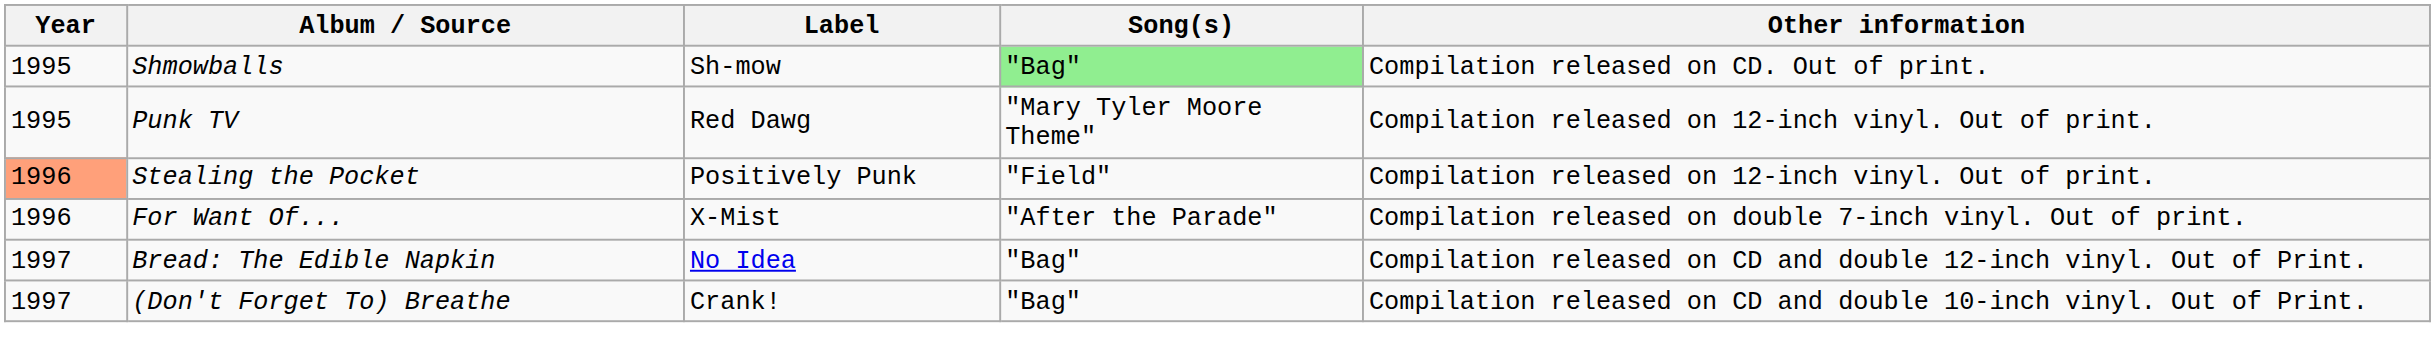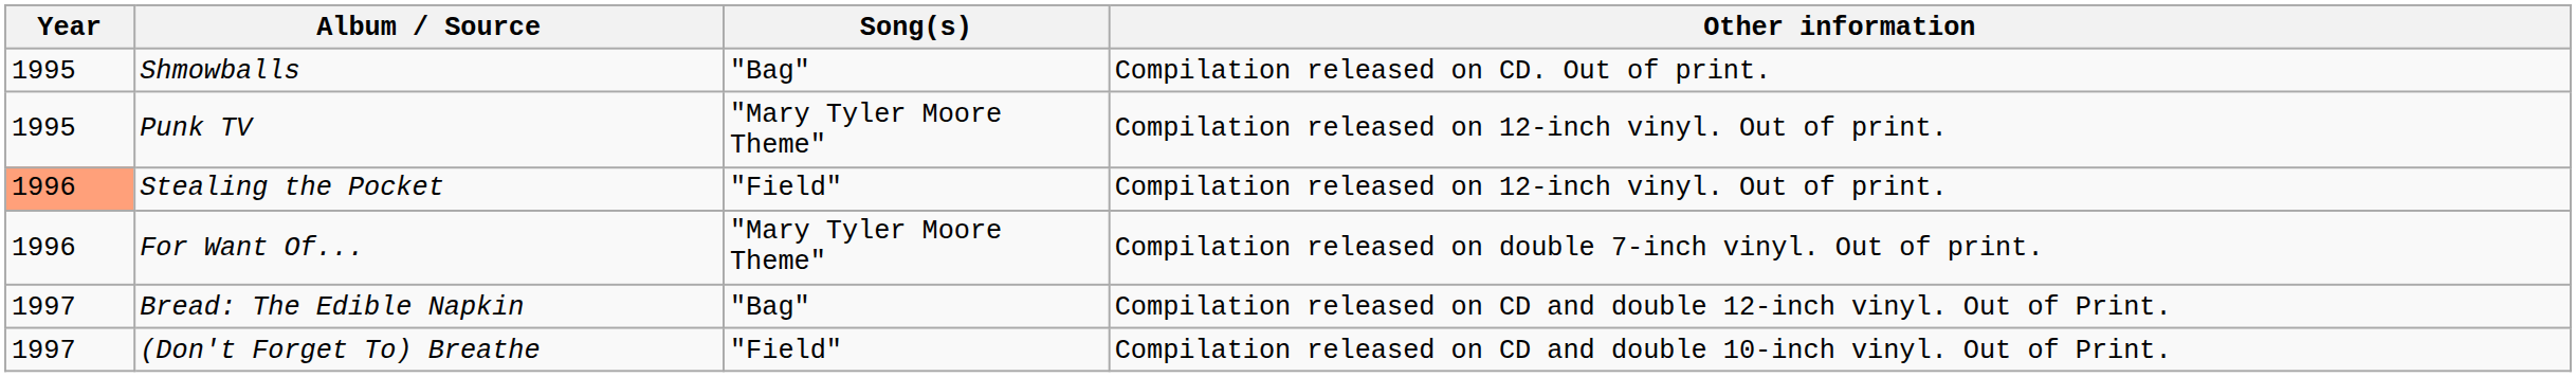 <table class="wikitable">
 <tr>
 <th width=5%>Year</th>
 <th width=23%>Album / Source</th>
-<th width=13%>Label</th>
 <th width=15%>Song(s)</th>
 <th>Other information</th>
 </tr>
 <tr>
 <td>1995</td>
 <td><em>Shmowballs</em></td>
-<td>Sh-mow</td>
-<td style="background: lightgreen;">"Bag"</td>
+<td>"Bag"</td>
 <td>Compilation released on CD. Out of print.</td>
 </tr>
 <tr>
 <td>1995</td>
 <td><em>Punk TV</em></td>
-<td>Red Dawg</td>
 <td>"Mary Tyler Moore Theme"</td>
 <td>Compilation released on 12-inch vinyl. Out of print.</td>
 </tr>
 <tr>
 <td style="background: lightsalmon;">1996</td>
 <td><em>Stealing the Pocket</em></td>
-<td>Positively Punk</td>
 <td>"Field"</td>
 <td>Compilation released on 12-inch vinyl. Out of print.</td>
 </tr>
 <tr>
 <td>1996</td>
 <td><em>For Want Of...</em></td>
-<td>X-Mist</td>
-<td>"After the Parade"</td>
+<td>"Mary Tyler Moore Theme"</td>
 <td>Compilation released on double 7-inch vinyl. Out of print.</td>
 </tr>
 <tr>
 <td>1997</td>
 <td><em>Bread: The Edible Napkin</em></td>
-<td><a href='#'>No Idea</a></td>
 <td>"Bag"</td>
 <td>Compilation released on CD and double 12-inch vinyl. Out of Print.</td>
 </tr>
 <tr>
 <td>1997</td>
 <td><em>(Don't Forget To) Breathe</em></td>
-<td>Crank!</td>
-<td>"Bag"</td>
+<td>"Field"</td>
 <td>Compilation released on CD and double 10-inch vinyl. Out of Print.</td>
 </tr>
 </table>
